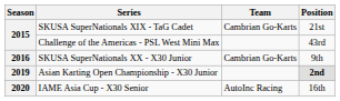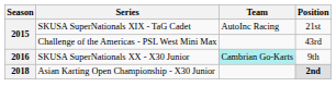 <table class="wikitable" style="font-size: 85%; text-align:center">
 <tr>
 <th>Season</th>
 <th>Series</th>
 <th>Team</th>
 <th>Position</th>
 </tr>
 <tr>
 <th rowspan="2">2015</th>
 <td align="left">SKUSA SuperNationals XIX - TaG Cadet</td>
-<td align="left">Cambrian Go-Karts</td>
+<td align="left">AutoInc Racing</td>
 <td>21st</td>
 </tr>
 <tr>
 <td align="left">Challenge of the Americas - PSL West Mini Max</td>
 <td align="left"></td>
 <td>43rd</td>
 </tr>
 <tr>
 <th>2016</th>
 <td align="left">SKUSA SuperNationals XX - X30 Junior</td>
-<td align="left">Cambrian Go-Karts</td>
+<td align="left" style="background: paleturquoise;">Cambrian Go-Karts</td>
 <td>9th</td>
 </tr>
 <tr>
-<th>2019</th>
+<th>2018</th>
 <td align="left">Asian Karting Open Championship - X30 Junior</td>
 <td align="left"></td>
 <td style="background:#DFDFDF"><strong>2nd</strong></td>
 </tr>
-<tr>
-<th>2020</th>
-<td align="left">IAME Asia Cup - X30 Senior</td>
-<td align="left">AutoInc Racing</td>
-<td>16th</td>
-</tr>
 </table>
